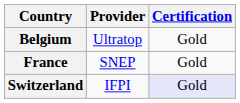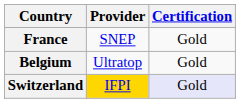 <table class="wikitable plainrowheaders sortable" style="text-align:center;">
 <tr>
 <th scope="col">Country</th>
 <th scope="col">Provider</th>
 <th scope="col"><a href='#'>Certification</a></th>
 </tr>
 <tr>
+<th scope="row">France</th>
+<td><a href='#'>SNEP</a></td>
+<td>Gold</td>
+</tr>
+<tr>
 <th scope="row">Belgium</th>
 <td><a href='#'>Ultratop</a></td>
 <td>Gold</td>
 </tr>
 <tr>
-<th scope="row">France</th>
-<td><a href='#'>SNEP</a></td>
-<td>Gold</td>
-</tr>
-<tr>
 <th scope="row">Switzerland</th>
-<td><a href='#'>IFPI</a></td>
+<td style="background: gold;"><a href='#'>IFPI</a></td>
 <td style="background: lavender;">Gold</td>
 </tr>
 </table>
